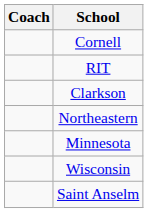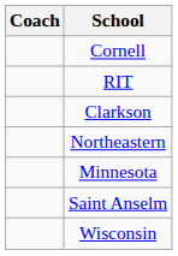 <table class="wikitable sortable" style="font-size: 95%;text-align: center;">
 <tr>
 <th>Coach</th>
 <th>School</th>
 </tr>
 <tr>
 <td><strong></strong></td>
 <td><a href='#'>Cornell</a></td>
 </tr>
 <tr>
 <td></td>
 <td><a href='#'>RIT</a></td>
 </tr>
 <tr>
 <td></td>
 <td><a href='#'>Clarkson</a></td>
 </tr>
 <tr>
 <td></td>
 <td><a href='#'>Northeastern</a></td>
 </tr>
 <tr>
 <td></td>
 <td><a href='#'>Minnesota</a></td>
 </tr>
 <tr>
 <td></td>
-<td><a href='#'>Wisconsin</a></td>
+<td><a href='#'>Saint Anselm</a></td>
 </tr>
 <tr>
 <td></td>
-<td><a href='#'>Saint Anselm</a></td>
+<td><a href='#'>Wisconsin</a></td>
 </tr>
 </table>
